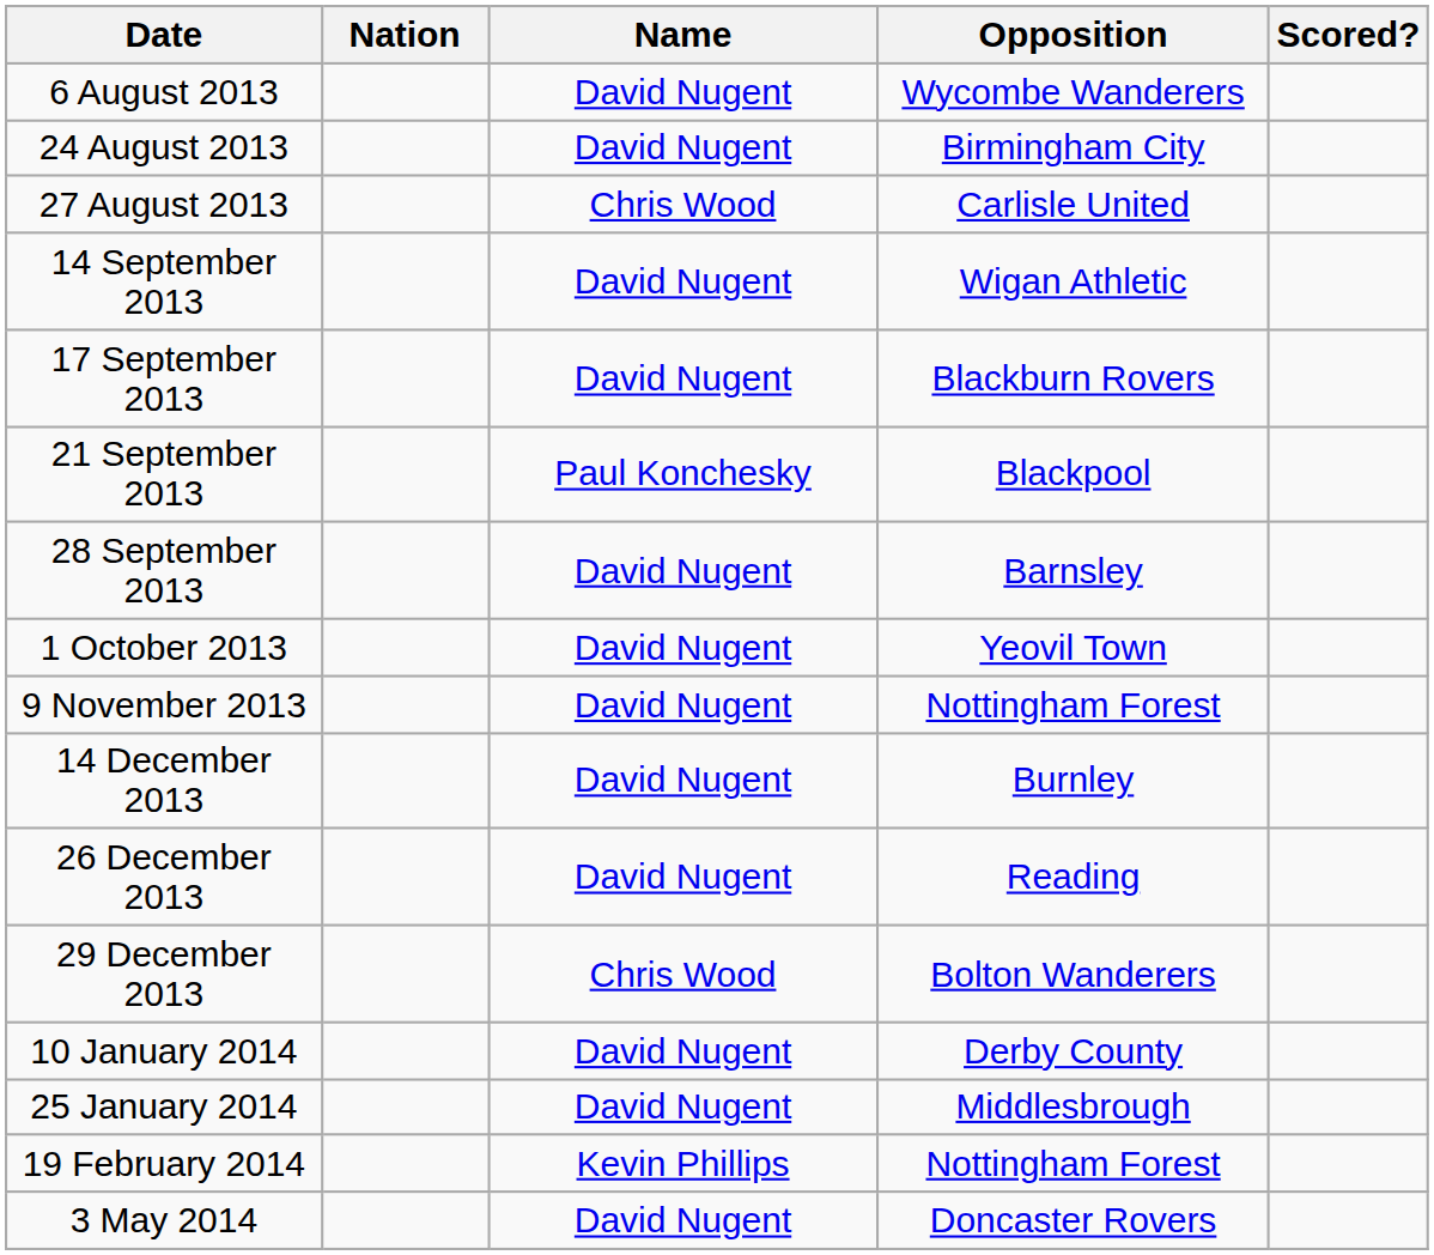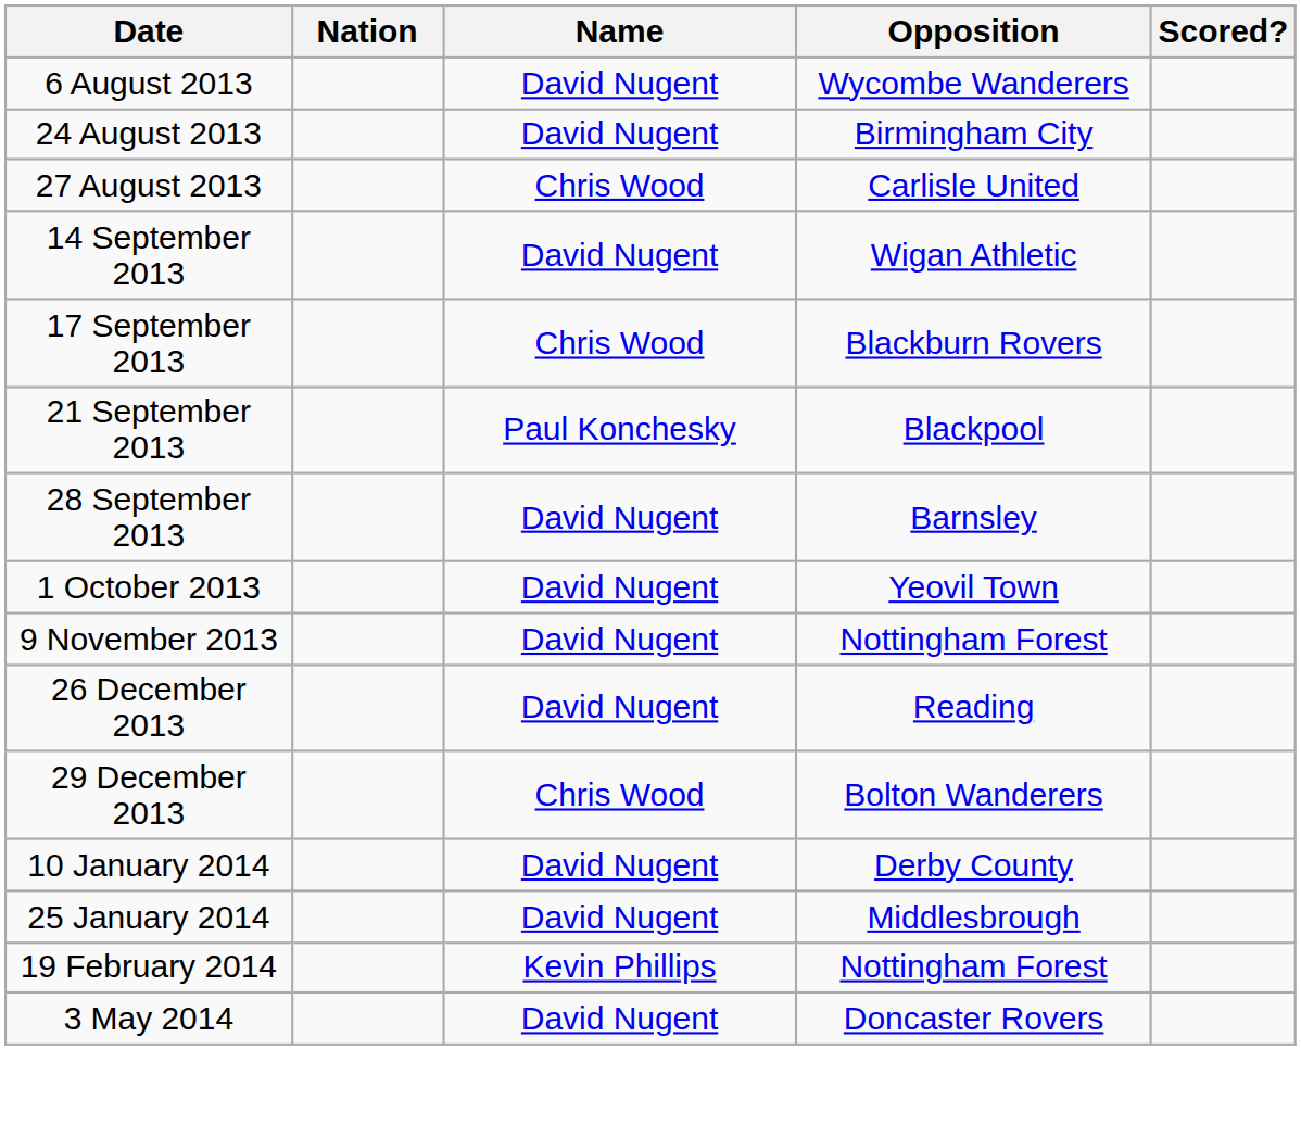 <table class="wikitable" style="text-align:center; font-size:90%">
 <tr>
 <th width=120>Date</th>
 <th width=60>Nation</th>
 <th width=150>Name</th>
 <th width=150>Opposition</th>
 <th width=50>Scored?</th>
 </tr>
 <tr>
 <td>6 August 2013</td>
 <td></td>
 <td><a href='#'>David Nugent</a></td>
 <td><a href='#'>Wycombe Wanderers</a></td>
 <td></td>
 </tr>
 <tr>
 <td>24 August 2013</td>
 <td></td>
 <td><a href='#'>David Nugent</a></td>
 <td><a href='#'>Birmingham City</a></td>
 <td></td>
 </tr>
 <tr>
 <td>27 August 2013</td>
 <td></td>
 <td><a href='#'>Chris Wood</a></td>
 <td><a href='#'>Carlisle United</a></td>
 <td></td>
 </tr>
 <tr>
 <td>14 September 2013</td>
 <td></td>
 <td><a href='#'>David Nugent</a></td>
 <td><a href='#'>Wigan Athletic</a></td>
 <td></td>
 </tr>
 <tr>
 <td>17 September 2013</td>
 <td></td>
-<td><a href='#'>David Nugent</a></td>
+<td><a href='#'>Chris Wood</a></td>
 <td><a href='#'>Blackburn Rovers</a></td>
 <td></td>
 </tr>
 <tr>
 <td>21 September 2013</td>
 <td></td>
 <td><a href='#'>Paul Konchesky</a></td>
 <td><a href='#'>Blackpool</a></td>
 <td></td>
 </tr>
 <tr>
 <td>28 September 2013</td>
 <td></td>
 <td><a href='#'>David Nugent</a></td>
 <td><a href='#'>Barnsley</a></td>
 <td></td>
 </tr>
 <tr>
 <td>1 October 2013</td>
 <td></td>
 <td><a href='#'>David Nugent</a></td>
 <td><a href='#'>Yeovil Town</a></td>
 <td></td>
 </tr>
 <tr>
 <td>9 November 2013</td>
 <td></td>
 <td><a href='#'>David Nugent</a></td>
 <td><a href='#'>Nottingham Forest</a></td>
-<td></td>
-</tr>
-<tr>
-<td>14 December 2013</td>
-<td></td>
-<td><a href='#'>David Nugent</a></td>
-<td><a href='#'>Burnley</a></td>
 <td></td>
 </tr>
 <tr>
 <td>26 December 2013</td>
 <td></td>
 <td><a href='#'>David Nugent</a></td>
 <td><a href='#'>Reading</a></td>
 <td></td>
 </tr>
 <tr>
 <td>29 December 2013</td>
 <td></td>
 <td><a href='#'>Chris Wood</a></td>
 <td><a href='#'>Bolton Wanderers</a></td>
 <td></td>
 </tr>
 <tr>
 <td>10 January 2014</td>
 <td></td>
 <td><a href='#'>David Nugent</a></td>
 <td><a href='#'>Derby County</a></td>
 <td></td>
 </tr>
 <tr>
 <td>25 January 2014</td>
 <td></td>
 <td><a href='#'>David Nugent</a></td>
 <td><a href='#'>Middlesbrough</a></td>
 <td></td>
 </tr>
 <tr>
 <td>19 February 2014</td>
 <td></td>
 <td><a href='#'>Kevin Phillips</a></td>
 <td><a href='#'>Nottingham Forest</a></td>
 <td></td>
 </tr>
 <tr>
 <td>3 May 2014</td>
 <td></td>
 <td><a href='#'>David Nugent</a></td>
 <td><a href='#'>Doncaster Rovers</a></td>
 <td></td>
 </tr>
 </table>
